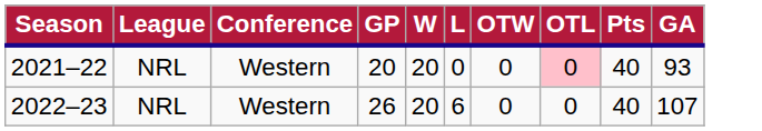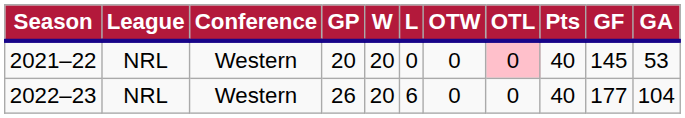 <table class="wikitable">
 <tr style="text-align:center; background:#B3193B; border-bottom: #180589 3px solid; color:white;">
 <td><strong>Season</strong></td>
 <td><strong>League</strong></td>
 <td><strong>Conference</strong></td>
 <td><strong>GP</strong></td>
 <td><strong>W</strong></td>
 <td><strong>L</strong></td>
 <td><strong>OTW</strong></td>
 <td><strong>OTL</strong></td>
 <td><strong>Pts</strong></td>
+<td><strong>GF</strong></td>
 <td><strong>GA</strong></td>
 </tr>
 <tr style="text-align:center">
 <td>2021–22</td>
 <td>NRL</td>
 <td>Western</td>
 <td>20</td>
 <td>20</td>
 <td>0</td>
 <td>0</td>
 <td style="background: pink;">0</td>
 <td>40</td>
-<td>93</td>
+<td>145</td>
+<td>53</td>
 </tr>
 <tr style="text-align:center">
 <td>2022–23</td>
 <td>NRL</td>
 <td>Western</td>
 <td>26</td>
 <td>20</td>
 <td>6</td>
 <td>0</td>
 <td>0</td>
 <td>40</td>
-<td>107</td>
+<td>177</td>
+<td>104</td>
 </tr>
 </table>
